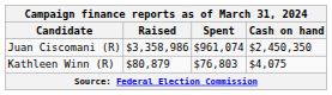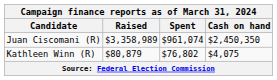 <table class="wikitable sortable">
 <tr>
 <th colspan=4>Campaign finance reports as of March 31, 2024</th>
 </tr>
 <tr style="text-align:center;">
 <th>Candidate</th>
 <th>Raised</th>
 <th>Spent</th>
 <th>Cash on hand</th>
 </tr>
 <tr>
 <td>Juan Ciscomani (R)</td>
-<td>$3,358,986</td>
+<td>$3,358,989</td>
 <td>$961,074</td>
 <td>$2,450,350</td>
 </tr>
 <tr>
 <td>Kathleen Winn (R)</td>
 <td>$80,879</td>
-<td>$76,803</td>
+<td>$76,802</td>
 <td>$4,075</td>
 </tr>
 <tr>
 <th colspan="4"><small>Source: <a href='#'>Federal Election Commission</a></small></th>
 </tr>
 </table>
